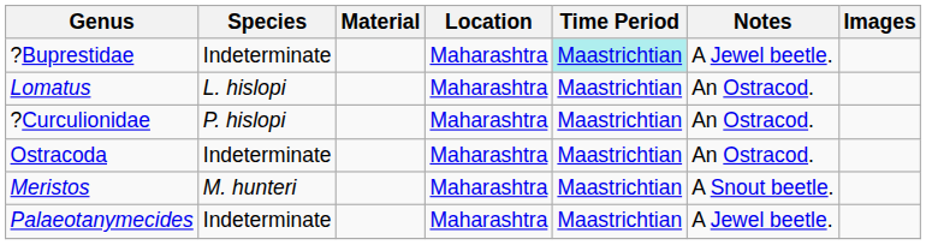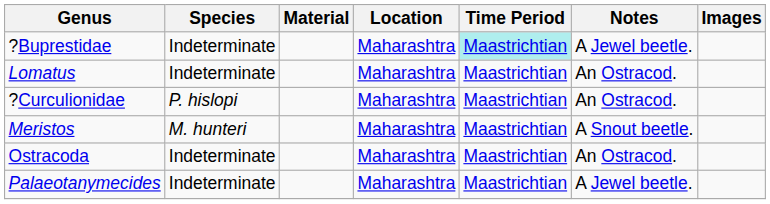 <table class="wikitable" align="center">
 <tr>
 <th>Genus</th>
 <th>Species</th>
 <th>Material</th>
 <th>Location</th>
 <th>Time Period</th>
 <th>Notes</th>
 <th>Images</th>
 </tr>
 <tr>
 <td>?<a href='#'>Buprestidae</a></td>
 <td>Indeterminate</td>
 <td></td>
 <td><a href='#'>Maharashtra</a></td>
 <td style="background: paleturquoise;"><a href='#'>Maastrichtian</a></td>
 <td>A <a href='#'>Jewel beetle</a>.</td>
 <td></td>
 </tr>
 <tr>
 <td><em><a href='#'>Lomatus</a></em></td>
-<td><em>L. hislopi</em></td>
+<td>Indeterminate</td>
 <td></td>
 <td><a href='#'>Maharashtra</a></td>
 <td><a href='#'>Maastrichtian</a></td>
 <td>An <a href='#'>Ostracod</a>.</td>
 <td></td>
 </tr>
 <tr>
 <td>?<a href='#'>Curculionidae</a></td>
 <td><em>P. hislopi</em></td>
 <td></td>
 <td><a href='#'>Maharashtra</a></td>
 <td><a href='#'>Maastrichtian</a></td>
 <td>An <a href='#'>Ostracod</a>.</td>
 <td></td>
 </tr>
 <tr>
+<td><em><a href='#'>Meristos</a></em></td>
+<td><em>M. hunteri</em></td>
+<td></td>
+<td><a href='#'>Maharashtra</a></td>
+<td><a href='#'>Maastrichtian</a></td>
+<td>A <a href='#'>Snout beetle</a>.</td>
+<td></td>
+</tr>
+<tr>
 <td><a href='#'>Ostracoda</a></td>
 <td>Indeterminate</td>
 <td></td>
 <td><a href='#'>Maharashtra</a></td>
 <td><a href='#'>Maastrichtian</a></td>
 <td>An <a href='#'>Ostracod</a>.</td>
-<td></td>
-</tr>
-<tr>
-<td><em><a href='#'>Meristos</a></em></td>
-<td><em>M. hunteri</em></td>
-<td></td>
-<td><a href='#'>Maharashtra</a></td>
-<td><a href='#'>Maastrichtian</a></td>
-<td>A <a href='#'>Snout beetle</a>.</td>
 <td></td>
 </tr>
 <tr>
 <td><em><a href='#'>Palaeotanymecides</a></em></td>
 <td>Indeterminate</td>
 <td></td>
 <td><a href='#'>Maharashtra</a></td>
 <td><a href='#'>Maastrichtian</a></td>
 <td>A <a href='#'>Jewel beetle</a>.</td>
 <td></td>
 </tr>
 <tr>
 </tr>
 </table>
